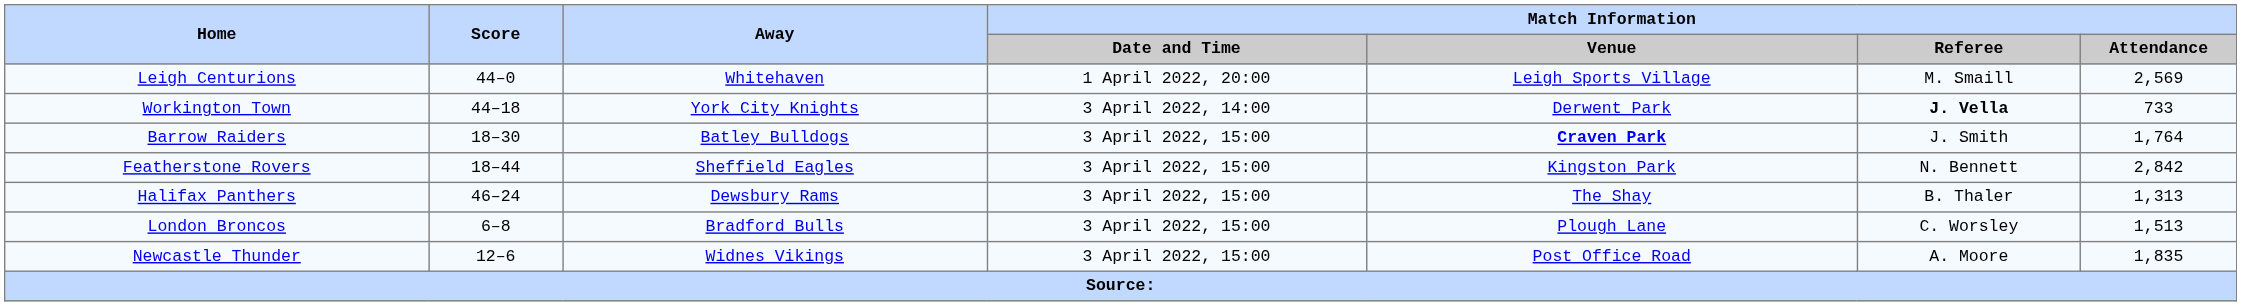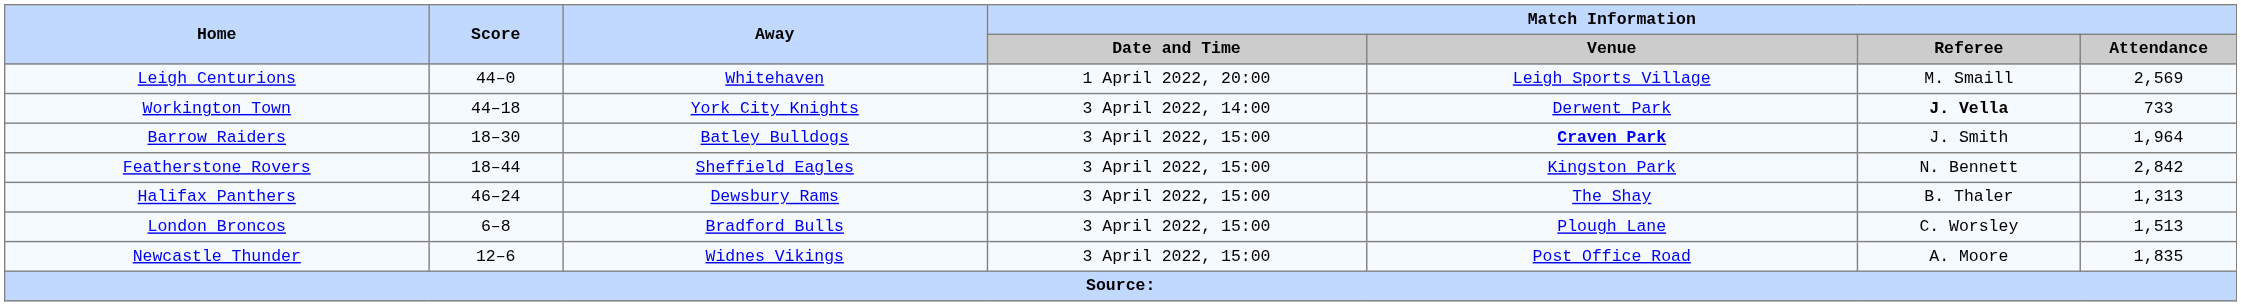 <table border=1 style="border-collapse:collapse; font-size:90%; text-align:center;" cellpadding=3 cellspacing=0 width=100%>
 <tr style="background:#c1d8ff;">
 <th scope="col" rowspan=2 width=19%>Home</th>
 <th scope="col" rowspan=2 width=6%>Score</th>
 <th scope="col" rowspan=2 width=19%>Away</th>
 <th colspan=4>Match Information</th>
 </tr>
 <tr style="background:#cccccc;">
 <th scope="col" width=17%>Date and Time</th>
 <th scope="col" width=22%>Venue</th>
 <th scope="col" width=10%>Referee</th>
 <th scope="col" width=7%>Attendance</th>
 </tr>
 <tr style="background:#f5faff;">
 <td> <a href='#'>Leigh Centurions</a></td>
 <td>44–0</td>
 <td> <a href='#'>Whitehaven</a></td>
 <td>1 April 2022, 20:00</td>
 <td><a href='#'>Leigh Sports Village</a></td>
 <td>M. Smaill</td>
 <td>2,569</td>
 </tr>
 <tr style="background:#f5faff;">
 <td> <a href='#'>Workington Town</a></td>
 <td>44–18</td>
 <td> <a href='#'>York City Knights</a></td>
 <td>3 April 2022, 14:00</td>
 <td><a href='#'>Derwent Park</a></td>
 <td><strong>J. Vella</strong></td>
 <td>733</td>
 </tr>
 <tr style="background:#f5faff;">
 <td> <a href='#'>Barrow Raiders</a></td>
 <td>18–30</td>
 <td> <a href='#'>Batley Bulldogs</a></td>
 <td>3 April 2022, 15:00</td>
 <td><strong><a href='#'>Craven Park</a></strong></td>
 <td>J. Smith</td>
-<td>1,764</td>
+<td>1,964</td>
 </tr>
 <tr style="background:#f5faff;">
 <td> <a href='#'>Featherstone Rovers</a></td>
 <td>18–44</td>
 <td> <a href='#'>Sheffield Eagles</a></td>
 <td>3 April 2022, 15:00</td>
 <td><a href='#'>Kingston Park</a></td>
 <td>N. Bennett</td>
 <td>2,842</td>
 </tr>
 <tr style="background:#f5faff;">
 <td> <a href='#'>Halifax Panthers</a></td>
 <td>46–24</td>
 <td> <a href='#'>Dewsbury Rams</a></td>
 <td>3 April 2022, 15:00</td>
 <td><a href='#'>The Shay</a></td>
 <td>B. Thaler</td>
 <td>1,313</td>
 </tr>
 <tr style="background:#f5faff;">
 <td> <a href='#'>London Broncos</a></td>
 <td>6–8</td>
 <td> <a href='#'>Bradford Bulls</a></td>
 <td>3 April 2022, 15:00</td>
 <td><a href='#'>Plough Lane</a></td>
 <td>C. Worsley</td>
 <td>1,513</td>
 </tr>
 <tr style="background:#f5faff;">
 <td> <a href='#'>Newcastle Thunder</a></td>
 <td>12–6</td>
 <td> <a href='#'>Widnes Vikings</a></td>
 <td>3 April 2022, 15:00</td>
 <td><a href='#'>Post Office Road</a></td>
 <td>A. Moore</td>
 <td>1,835</td>
 </tr>
 <tr style="background:#c1d8ff;">
 <th colspan=7>Source:</th>
 </tr>
 </table>
